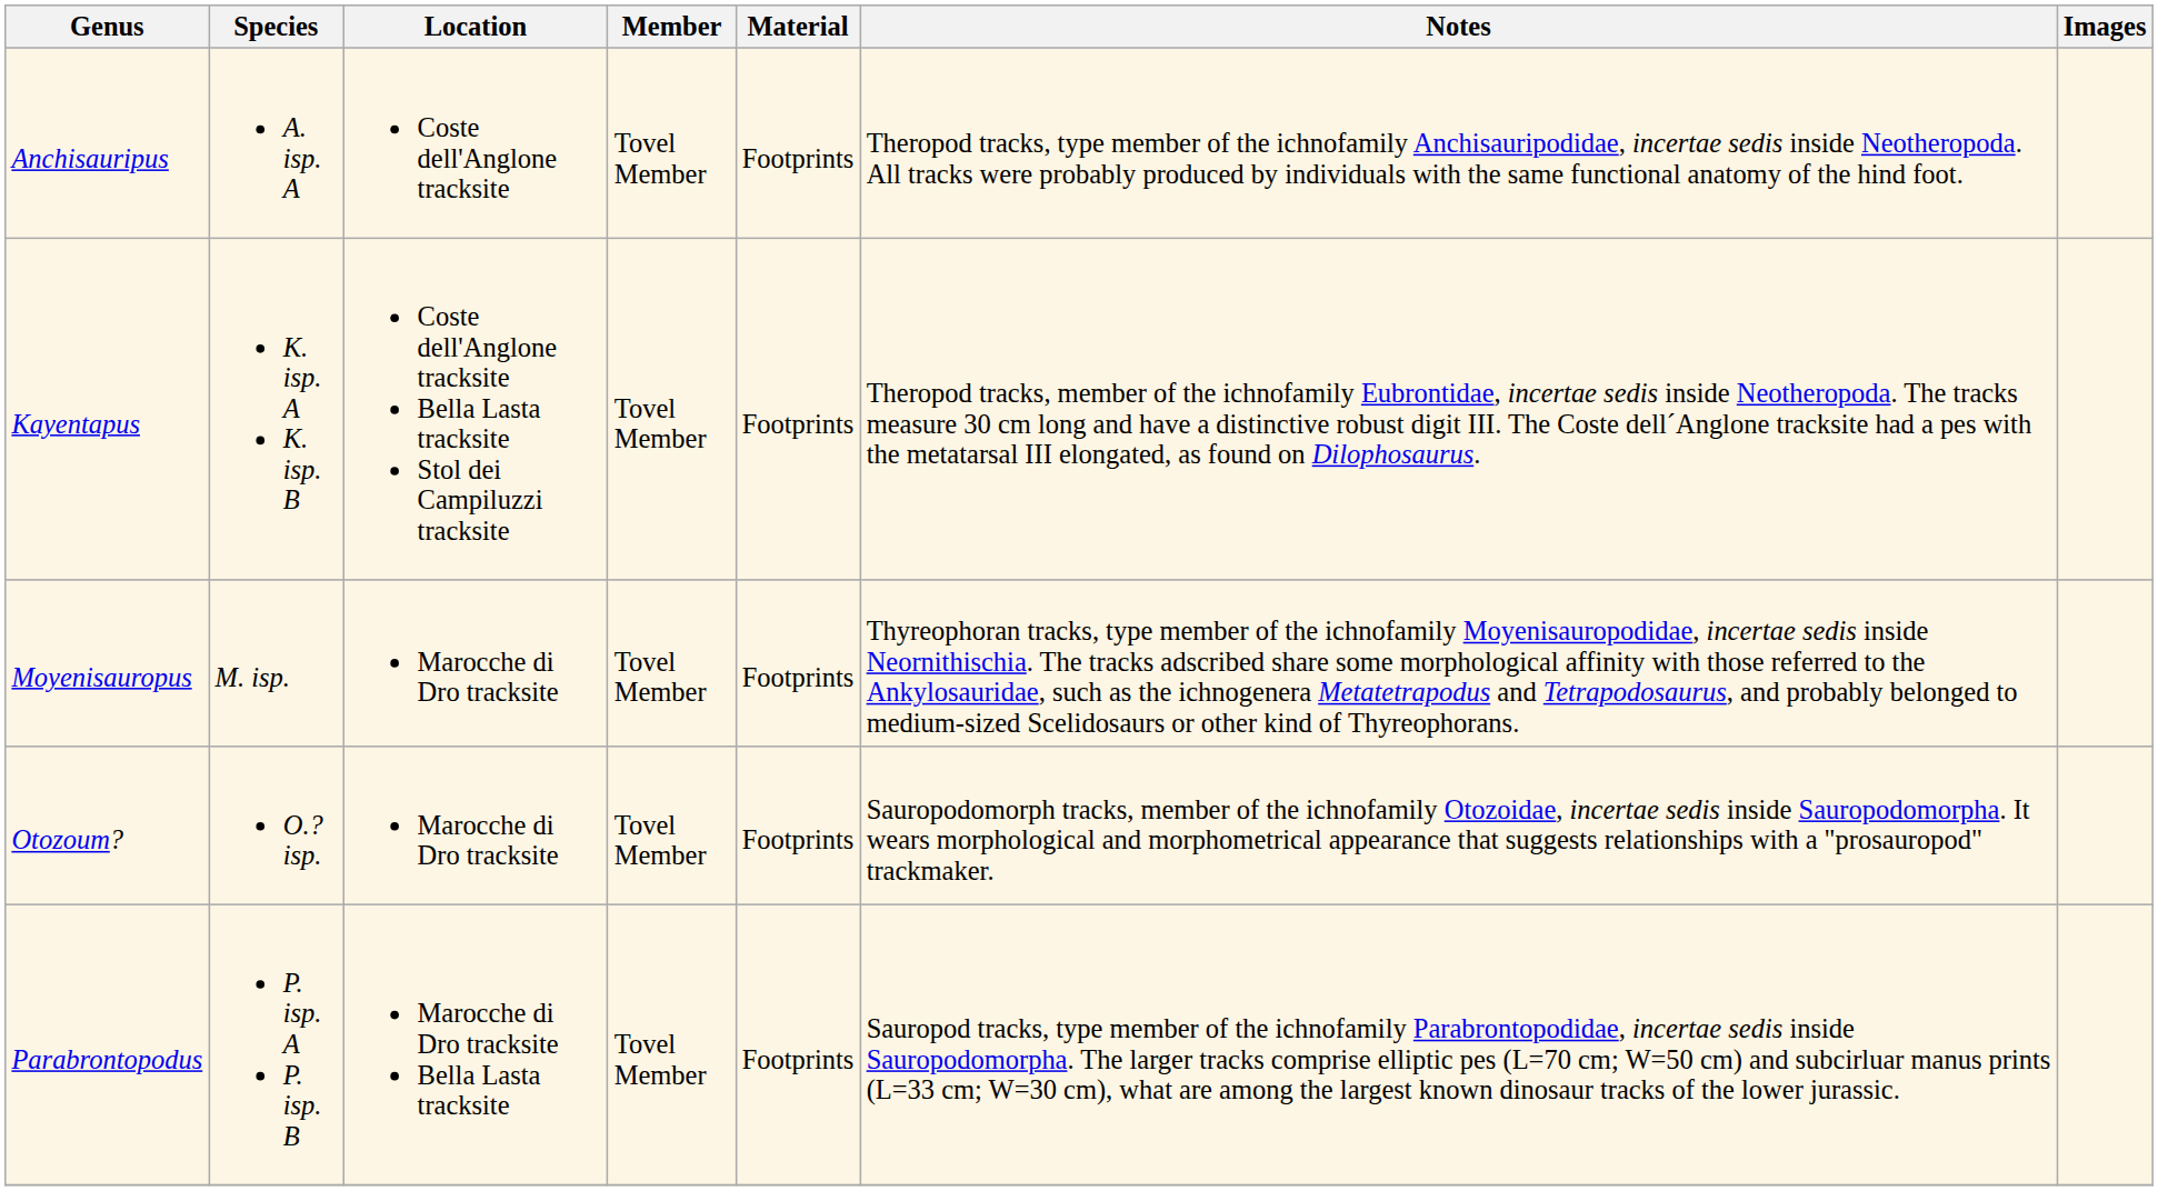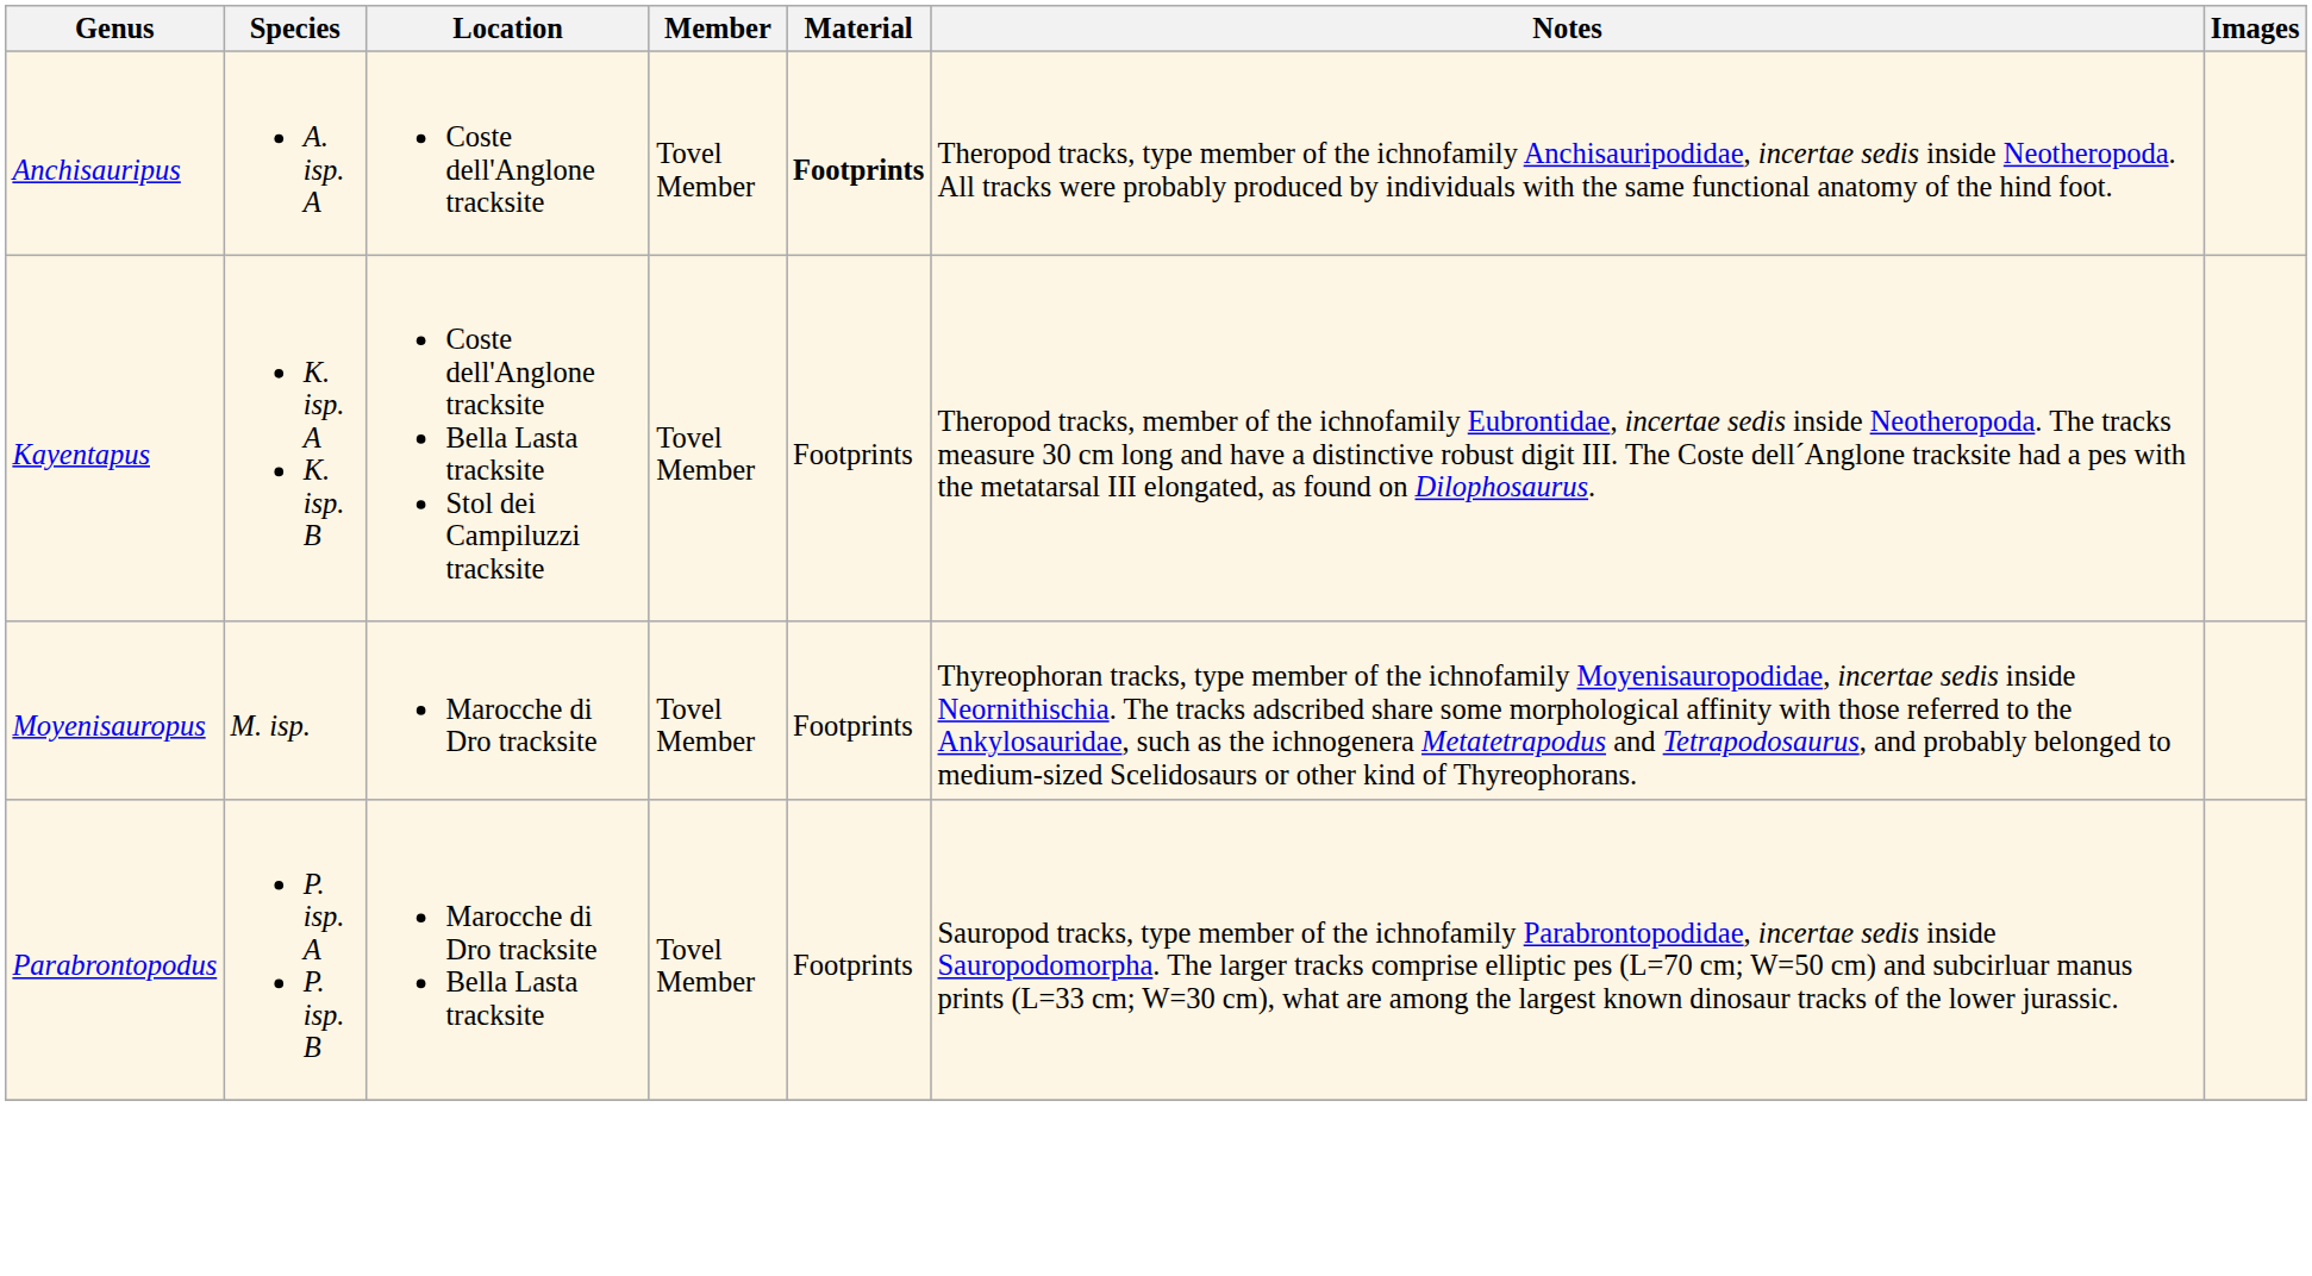 <table class="wikitable" align="center" width="100%">
 <tr>
 <th>Genus</th>
 <th>Species</th>
 <th>Location</th>
 <th>Member</th>
 <th>Material</th>
 <th>Notes</th>
 <th>Images</th>
 </tr>
 <tr>
 <td style="background:#FEF6E4;"><br><em><a href='#'>Anchisauripus</a></em></td>
 <td style="background:#FEF6E4;"><br><ul><li><em>A. isp. A</em></li></ul></td>
 <td style="background:#FEF6E4;"><br><ul><li>Coste dell'Anglone tracksite</li></ul></td>
 <td style="background:#FEF6E4;"><br>Tovel Member</td>
-<td style="background:#FEF6E4;"><br>Footprints</td>
+<td style="background:#FEF6E4;"><strong><br>Footprints</strong></td>
 <td style="background:#FEF6E4;"><br>Theropod tracks, type member of the ichnofamily <a href='#'>Anchisauripodidae</a>, <em>incertae sedis</em> inside <a href='#'>Neotheropoda</a>. All tracks were probably produced by individuals with the same functional anatomy of the hind foot.</td>
 <td style="background:#FEF6E4;"></td>
 </tr>
 <tr>
 <td style="background:#FEF6E4;"><br><em><a href='#'>Kayentapus</a></em></td>
 <td style="background:#FEF6E4;"><br><ul><li><em>K. isp. A</em></li><li><em>K. isp. B</em></li></ul></td>
 <td style="background:#FEF6E4;"><br><ul><li>Coste dell'Anglone tracksite</li><li>Bella Lasta tracksite</li><li>Stol dei Campiluzzi tracksite</li></ul></td>
 <td style="background:#FEF6E4;"><br>Tovel Member</td>
 <td style="background:#FEF6E4;"><br>Footprints</td>
 <td style="background:#FEF6E4;"><br>Theropod tracks, member of the ichnofamily <a href='#'>Eubrontidae</a>, <em>incertae sedis</em> inside <a href='#'>Neotheropoda</a>. The tracks measure 30 cm long and have a distinctive robust digit III. The Coste dell´Anglone tracksite had a pes with the metatarsal III elongated, as found on <em><a href='#'>Dilophosaurus</a></em>.</td>
 <td style="background:#FEF6E4;"></td>
 </tr>
 <tr>
 <td style="background:#FEF6E4;"><br><em><a href='#'>Moyenisauropus</a></em></td>
 <td style="background:#FEF6E4;"><br><em>M. isp.</em></td>
 <td style="background:#FEF6E4;"><br><ul><li>Marocche di Dro tracksite</li></ul></td>
 <td style="background:#FEF6E4;"><br>Tovel Member</td>
 <td style="background:#FEF6E4;"><br>Footprints</td>
 <td style="background:#FEF6E4;"><br>Thyreophoran tracks, type member of the ichnofamily <a href='#'>Moyenisauropodidae</a>, <em>incertae sedis</em> inside <a href='#'>Neornithischia</a>. The tracks adscribed share some morphological affinity with those referred to the <a href='#'>Ankylosauridae</a>, such as the ichnogenera <em><a href='#'>Metatetrapodus</a></em> and <em><a href='#'>Tetrapodosaurus</a></em>, and probably belonged to medium-sized Scelidosaurs or other kind of Thyreophorans.</td>
 <td style="background:#FEF6E4;"></td>
 </tr>
 <tr>
-<td style="background:#FEF6E4;"><br><em><a href='#'>Otozoum</a>?</em></td>
-<td style="background:#FEF6E4;"><br><ul><li><em>O.? isp.</em></li></ul></td>
-<td style="background:#FEF6E4;"><br><ul><li>Marocche di Dro tracksite</li></ul></td>
-<td style="background:#FEF6E4;"><br>Tovel Member</td>
-<td style="background:#FEF6E4;"><br>Footprints</td>
-<td style="background:#FEF6E4;"><br>Sauropodomorph tracks, member of the ichnofamily <a href='#'>Otozoidae</a>, <em>incertae sedis</em> inside <a href='#'>Sauropodomorpha</a>. It wears morphological and morphometrical appearance that suggests relationships with a "prosauropod" trackmaker.</td>
-<td style="background:#FEF6E4;"></td>
-</tr>
-<tr>
 <td style="background:#FEF6E4;"><br><em><a href='#'>Parabrontopodus</a></em></td>
 <td style="background:#FEF6E4;"><br><ul><li><em>P. isp. A</em></li><li><em>P. isp. B</em></li></ul></td>
 <td style="background:#FEF6E4;"><br><ul><li>Marocche di Dro tracksite</li><li>Bella Lasta tracksite</li></ul></td>
 <td style="background:#FEF6E4;"><br>Tovel Member</td>
 <td style="background:#FEF6E4;"><br>Footprints</td>
 <td style="background:#FEF6E4;"><br>Sauropod tracks, type member of the ichnofamily <a href='#'>Parabrontopodidae</a>, <em>incertae sedis</em> inside <a href='#'>Sauropodomorpha</a>. The larger tracks comprise elliptic pes (L=70 cm; W=50 cm) and subcirluar manus prints (L=33 cm; W=30 cm), what are among the largest known dinosaur tracks of the lower jurassic.</td>
 <td style="background:#FEF6E4;"></td>
 </tr>
 <tr>
 </tr>
 </table>
